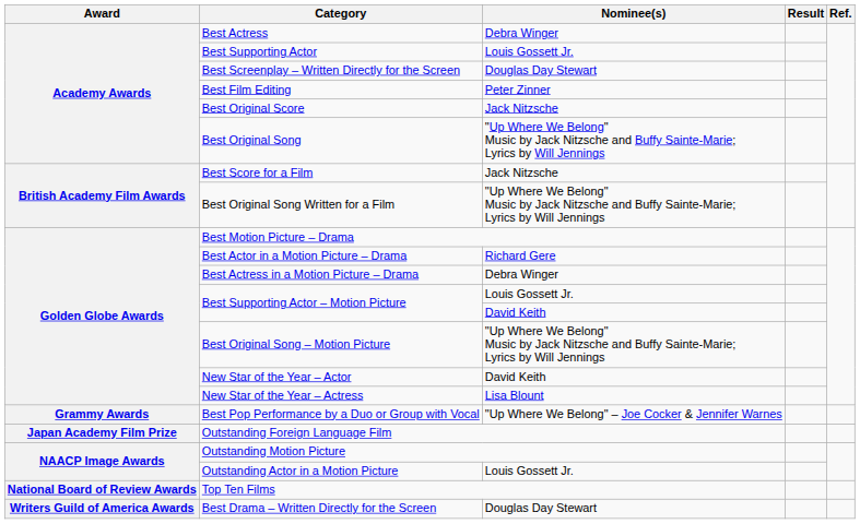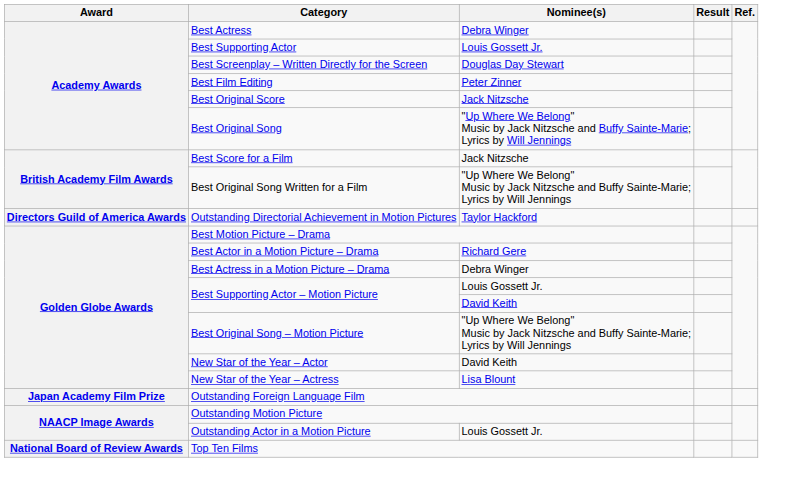 <table class="wikitable plainrowheaders">
 <tr>
 <th scope="col">Award</th>
 <th scope="col">Category</th>
 <th scope="col">Nominee(s)</th>
 <th scope="col">Result</th>
 <th scope="col">Ref.</th>
 </tr>
 <tr>
 <th scope="row" rowspan="6"><a href='#'>Academy Awards</a></th>
 <td><a href='#'>Best Actress</a></td>
 <td><a href='#'>Debra Winger</a></td>
 <td></td>
 <td align="center" rowspan="6"></td>
 </tr>
 <tr>
 <td><a href='#'>Best Supporting Actor</a></td>
 <td><a href='#'>Louis Gossett Jr.</a></td>
 <td></td>
 </tr>
 <tr>
 <td><a href='#'>Best Screenplay – Written Directly for the Screen</a></td>
 <td><a href='#'>Douglas Day Stewart</a></td>
 <td></td>
 </tr>
 <tr>
 <td><a href='#'>Best Film Editing</a></td>
 <td><a href='#'>Peter Zinner</a></td>
 <td></td>
 </tr>
 <tr>
 <td><a href='#'>Best Original Score</a></td>
 <td><a href='#'>Jack Nitzsche</a></td>
 <td></td>
 </tr>
 <tr>
 <td><a href='#'>Best Original Song</a></td>
 <td>"<a href='#'>Up Where We Belong</a>" <br> Music by Jack Nitzsche and <a href='#'>Buffy Sainte-Marie</a>; <br> Lyrics by <a href='#'>Will Jennings</a></td>
 <td></td>
 </tr>
 <tr>
 <th scope="row" rowspan="2"><a href='#'>British Academy Film Awards</a></th>
 <td><a href='#'>Best Score for a Film</a></td>
 <td>Jack Nitzsche</td>
 <td></td>
 <td align="center" rowspan="2"></td>
 </tr>
 <tr>
 <td>Best Original Song Written for a Film</td>
 <td>"Up Where We Belong" <br> Music by Jack Nitzsche and Buffy Sainte-Marie; <br> Lyrics by Will Jennings</td>
 <td></td>
 </tr>
 <tr>
+<th scope="row"><a href='#'>Directors Guild of America Awards</a></th>
+<td><a href='#'>Outstanding Directorial Achievement in Motion Pictures</a></td>
+<td><a href='#'>Taylor Hackford</a></td>
+<td></td>
+<td align="center"></td>
+</tr>
+<tr>
 <th scope="row" rowspan="8"><a href='#'>Golden Globe Awards</a></th>
 <td colspan="2"><a href='#'>Best Motion Picture – Drama</a></td>
 <td></td>
 <td align="center" rowspan="8"></td>
 </tr>
 <tr>
 <td><a href='#'>Best Actor in a Motion Picture – Drama</a></td>
 <td><a href='#'>Richard Gere</a></td>
 <td></td>
 </tr>
 <tr>
 <td><a href='#'>Best Actress in a Motion Picture – Drama</a></td>
 <td>Debra Winger</td>
 <td></td>
 </tr>
 <tr>
 <td rowspan="2"><a href='#'>Best Supporting Actor – Motion Picture</a></td>
 <td>Louis Gossett Jr.</td>
 <td></td>
 </tr>
 <tr>
 <td><a href='#'>David Keith</a></td>
 <td></td>
 </tr>
 <tr>
 <td><a href='#'>Best Original Song – Motion Picture</a></td>
 <td>"Up Where We Belong" <br> Music by Jack Nitzsche and Buffy Sainte-Marie; <br> Lyrics by Will Jennings</td>
 <td></td>
 </tr>
 <tr>
 <td><a href='#'>New Star of the Year – Actor</a></td>
 <td>David Keith</td>
 <td></td>
 </tr>
 <tr>
 <td><a href='#'>New Star of the Year – Actress</a></td>
 <td><a href='#'>Lisa Blount</a></td>
 <td></td>
 </tr>
 <tr>
-<th scope="row"><a href='#'>Grammy Awards</a></th>
-<td><a href='#'>Best Pop Performance by a Duo or Group with Vocal</a></td>
-<td>"Up Where We Belong" – <a href='#'>Joe Cocker</a> & <a href='#'>Jennifer Warnes</a></td>
-<td></td>
-<td align="center"></td>
-</tr>
-<tr>
 <th scope="row"><a href='#'>Japan Academy Film Prize</a></th>
 <td colspan="2"><a href='#'>Outstanding Foreign Language Film</a></td>
 <td></td>
 </tr>
 <tr>
 <th scope="row" rowspan="2"><a href='#'>NAACP Image Awards</a></th>
 <td colspan="2"><a href='#'>Outstanding Motion Picture</a></td>
 <td></td>
 <td align="center" rowspan="2"></td>
 </tr>
 <tr>
 <td><a href='#'>Outstanding Actor in a Motion Picture</a></td>
 <td>Louis Gossett Jr.</td>
 <td></td>
 </tr>
 <tr>
 <th scope="row"><a href='#'>National Board of Review Awards</a></th>
 <td colspan="2"><a href='#'>Top Ten Films</a></td>
 <td></td>
 <td align="center"></td>
 </tr>
-<tr>
-<th scope="row"><a href='#'>Writers Guild of America Awards</a></th>
-<td><a href='#'>Best Drama – Written Directly for the Screen</a></td>
-<td>Douglas Day Stewart</td>
-<td></td>
-<td align="center"></td>
-</tr>
 </table>
